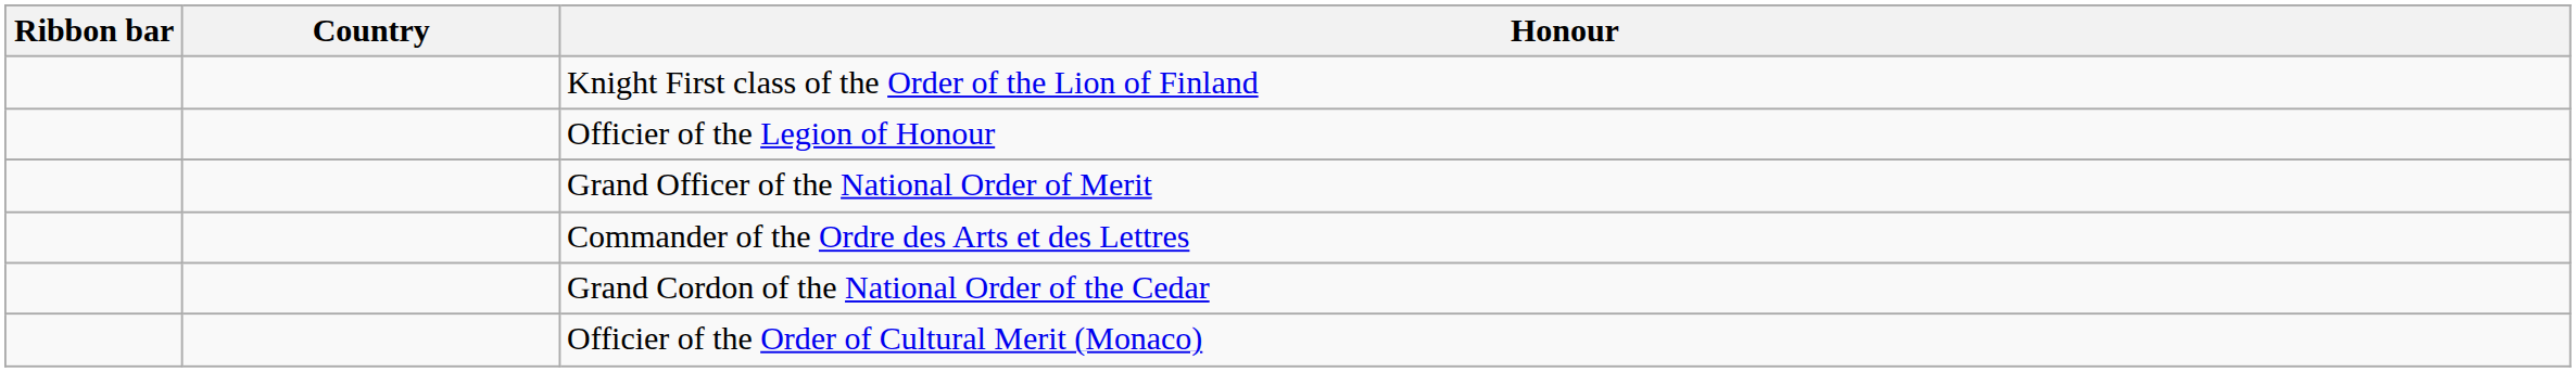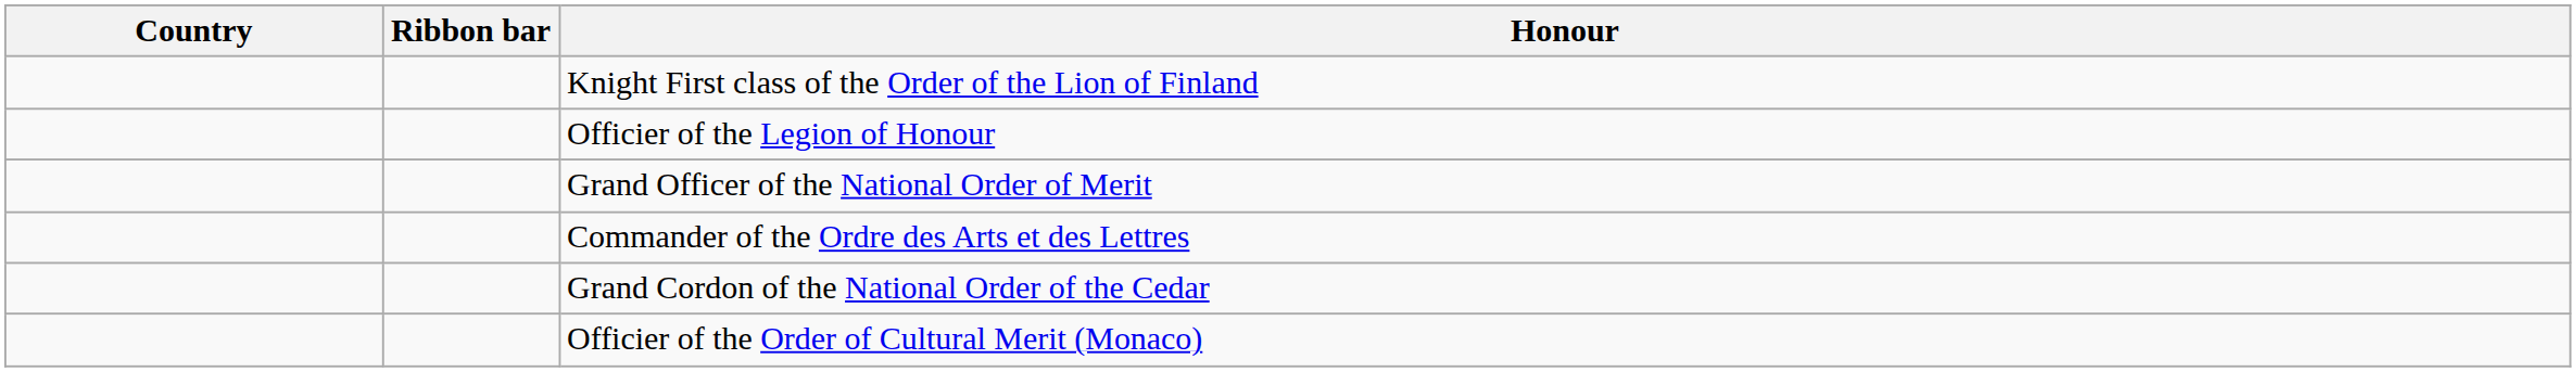 <table class="wikitable" style="width:100%;">
 <tr>
+<th>Country</th>
 <th style="width:80px;">Ribbon bar</th>
-<th>Country</th>
 <th>Honour</th>
 </tr>
 <tr>
 <td></td>
 <td></td>
 <td>Knight First class of the <a href='#'>Order of the Lion of Finland</a></td>
 </tr>
 <tr>
 <td></td>
 <td></td>
 <td>Officier of the <a href='#'>Legion of Honour</a></td>
 </tr>
 <tr>
 <td></td>
 <td></td>
 <td>Grand Officer of the <a href='#'>National Order of Merit</a></td>
 </tr>
 <tr>
 <td></td>
 <td></td>
 <td>Commander of the <a href='#'>Ordre des Arts et des Lettres</a></td>
 </tr>
 <tr>
 <td></td>
 <td></td>
 <td>Grand Cordon of the <a href='#'>National Order of the Cedar</a></td>
 </tr>
 <tr>
 <td></td>
 <td></td>
 <td>Officier of the <a href='#'>Order of Cultural Merit (Monaco)</a></td>
 </tr>
 </table>
